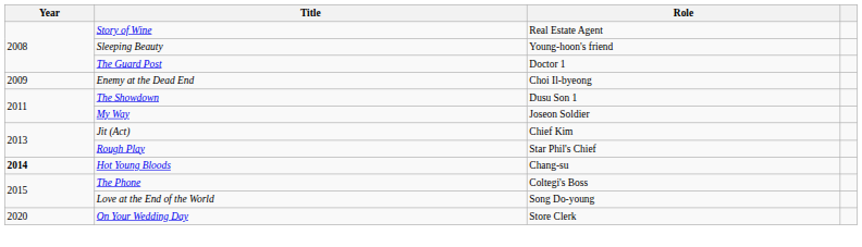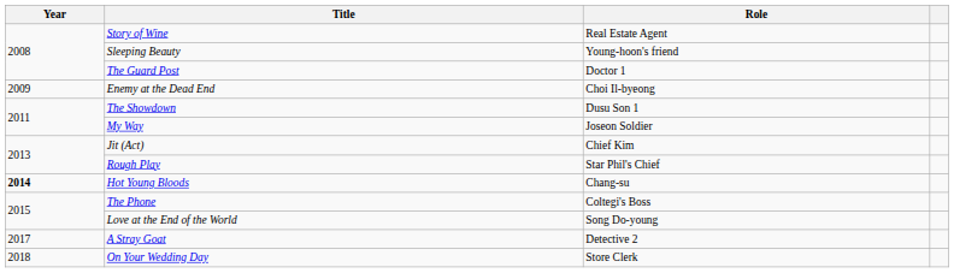 <table class="wikitable sortable plainrowheaders" style="text-align:left; font-size:95%; padding:0 auto; width:100%; margin:auto">
 <tr>
 <th scope="col">Year</th>
 <th scope="col">Title</th>
 <th scope="col">Role</th>
 <th scope="col" class="unsortable"></th>
 </tr>
 <tr>
 <td rowspan="3">2008</td>
 <td><em><a href='#'>Story of Wine</a></em></td>
 <td>Real Estate Agent</td>
 <td></td>
 </tr>
 <tr>
 <td><em>Sleeping Beauty</em></td>
 <td>Young-hoon's friend</td>
 <td></td>
 </tr>
 <tr>
 <td><em><a href='#'>The Guard Post</a></em></td>
 <td>Doctor 1</td>
 <td></td>
 </tr>
 <tr>
 <td>2009</td>
 <td><em>Enemy at the Dead End</em></td>
 <td>Choi Il-byeong</td>
 <td></td>
 </tr>
 <tr>
 <td rowspan="2">2011</td>
 <td><em><a href='#'>The Showdown</a></em></td>
 <td>Dusu Son 1</td>
 <td></td>
 </tr>
 <tr>
 <td><em><a href='#'>My Way</a></em></td>
 <td>Joseon Soldier</td>
 <td></td>
 </tr>
 <tr>
 <td rowspan="2">2013</td>
 <td><em>Jit (Act)</em></td>
 <td>Chief Kim</td>
 <td></td>
 </tr>
 <tr>
 <td><em><a href='#'>Rough Play</a></em></td>
 <td>Star Phil's Chief</td>
 <td></td>
 </tr>
 <tr>
 <td><strong>2014</strong></td>
 <td><em><a href='#'>Hot Young Bloods</a></em></td>
 <td>Chang-su</td>
 <td></td>
 </tr>
 <tr>
 <td rowspan="2">2015</td>
 <td><em><a href='#'>The Phone</a></em></td>
 <td>Coltegi's Boss</td>
 <td></td>
 </tr>
 <tr>
 <td><em>Love at the End of the World</em></td>
 <td>Song Do-young</td>
 <td></td>
 </tr>
 <tr>
-<td>2020</td>
+<td>2017</td>
+<td><em><a href='#'>A Stray Goat</a></em></td>
+<td>Detective 2</td>
+<td></td>
+</tr>
+<tr>
+<td>2018</td>
 <td><em><a href='#'>On Your Wedding Day</a></em></td>
 <td>Store Clerk</td>
 <td></td>
 </tr>
 </table>
